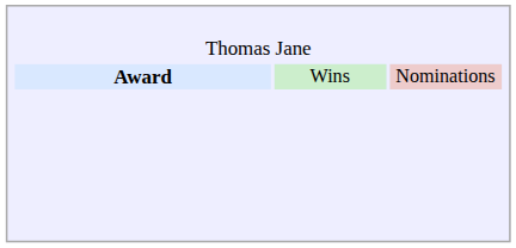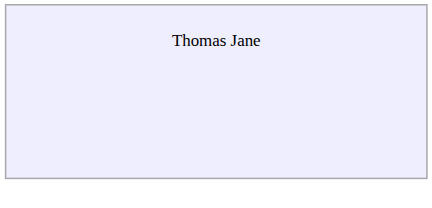 <table class="infobox" style="width: 25em; text-align: left; font-size: 70%; vertical-align: middle; background: #eeeeff; text-align: center;">
 <tr>
 <td colspan="3" style="text-align:center;"><br>Thomas Jane</td>
-</tr>
-<tr bgcolor=#D9E8FF>
-<th style="vertical-align: middle;">Award</th>
-<td style="background:#cceecc; font-size:8pt;" width="60px">Wins</td>
-<td style="background:#eecccc; font-size:8pt;" width="60px">Nominations</td>
 </tr>
 <tr>
 <td><br></td>
 <td></td>
 <td></td>
 </tr>
 <tr>
 <td><br></td>
 <td></td>
 <td></td>
 </tr>
 <tr>
 <td><br></td>
 <td></td>
 <td></td>
 </tr>
 <tr>
 <td><br></td>
 <td></td>
 <td></td>
 </tr>
 <tr>
 <td><br></td>
 <td></td>
 <td></td>
 </tr>
 </table>
